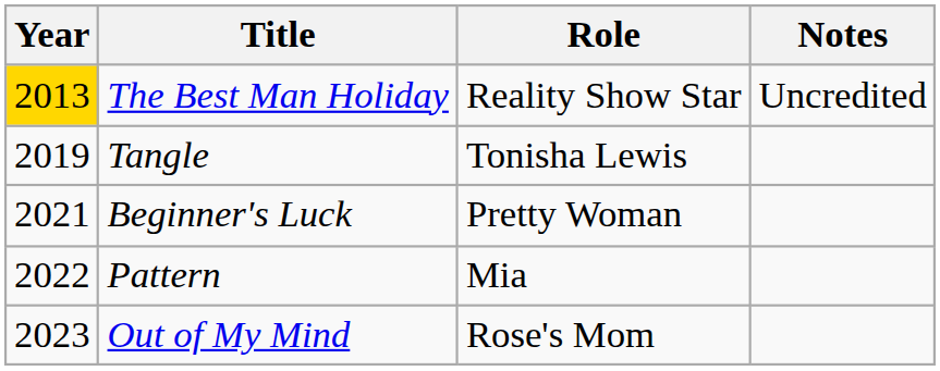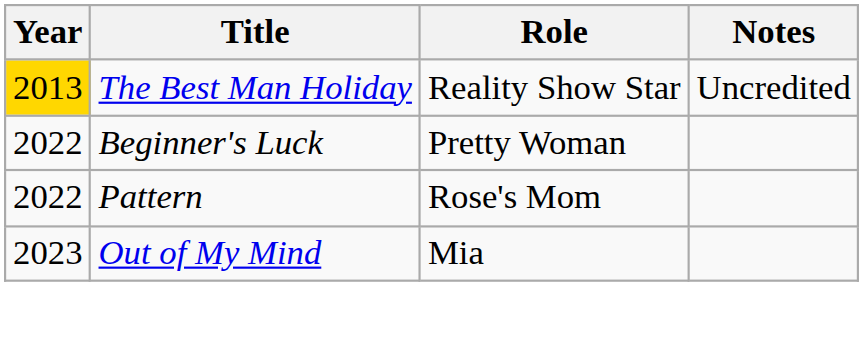 <table class="wikitable sortable">
 <tr>
 <th>Year</th>
 <th>Title</th>
 <th>Role</th>
 <th class="unsortable">Notes</th>
 </tr>
 <tr>
 <td style="background: gold;">2013</td>
 <td data-sort-value="Best Man Holiday, The"><em><a href='#'>The Best Man Holiday</a></em></td>
 <td>Reality Show Star</td>
 <td>Uncredited</td>
 </tr>
 <tr>
-<td>2019</td>
-<td><em>Tangle</em></td>
-<td>Tonisha Lewis</td>
-<td></td>
-</tr>
-<tr>
-<td>2021</td>
+<td>2022</td>
 <td><em>Beginner's Luck</em></td>
 <td>Pretty Woman</td>
 <td></td>
 </tr>
 <tr>
 <td>2022</td>
 <td><em>Pattern</em></td>
-<td>Mia</td>
+<td>Rose's Mom</td>
 <td></td>
 </tr>
 <tr>
 <td>2023</td>
 <td><em><a href='#'>Out of My Mind</a></em></td>
-<td>Rose's Mom</td>
+<td>Mia</td>
 <td></td>
 </tr>
 </table>
